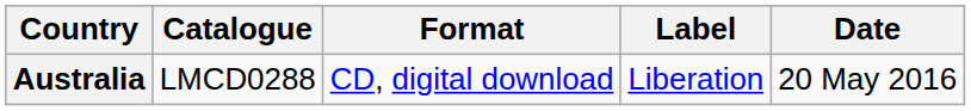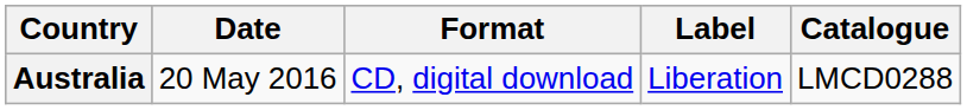 <table class="wikitable plainrowheaders">
 <tr>
 <th scope="col">Country</th>
-<th scope="col">Catalogue</th>
+<th scope="col">Date</th>
 <th scope="col">Format</th>
 <th scope="col">Label</th>
-<th scope="col">Date</th>
+<th scope="col">Catalogue</th>
 </tr>
 <tr>
 <th scope="row">Australia</th>
-<td>LMCD0288</td>
+<td>20 May 2016</td>
 <td><a href='#'>CD</a>, <a href='#'>digital download</a></td>
 <td><a href='#'>Liberation</a></td>
-<td>20 May 2016</td>
+<td>LMCD0288</td>
 </tr>
 </table>
